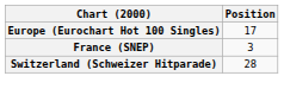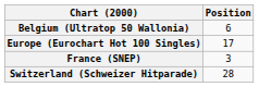 <table class="wikitable sortable plainrowheaders" style="text-align:center">
 <tr>
 <th scope="col">Chart (2000)</th>
 <th scope="col">Position</th>
+</tr>
+<tr>
+<th scope="row">Belgium (Ultratop 50 Wallonia)</th>
+<td>6</td>
 </tr>
 <tr>
 <th scope="row">Europe (Eurochart Hot 100 Singles)</th>
 <td>17</td>
 </tr>
 <tr>
 <th scope="row">France (SNEP)</th>
 <td>3</td>
 </tr>
 <tr>
 <th scope="row">Switzerland (Schweizer Hitparade)</th>
 <td>28</td>
 </tr>
 </table>
